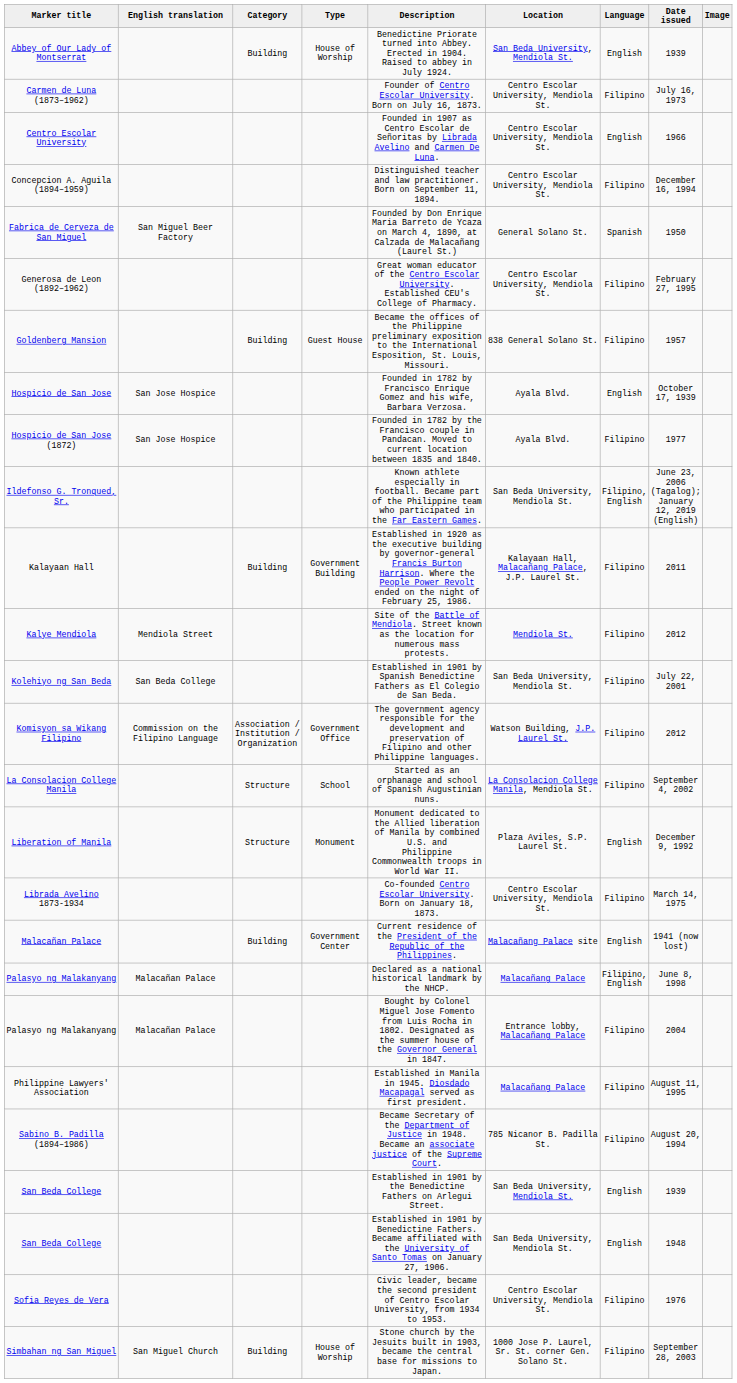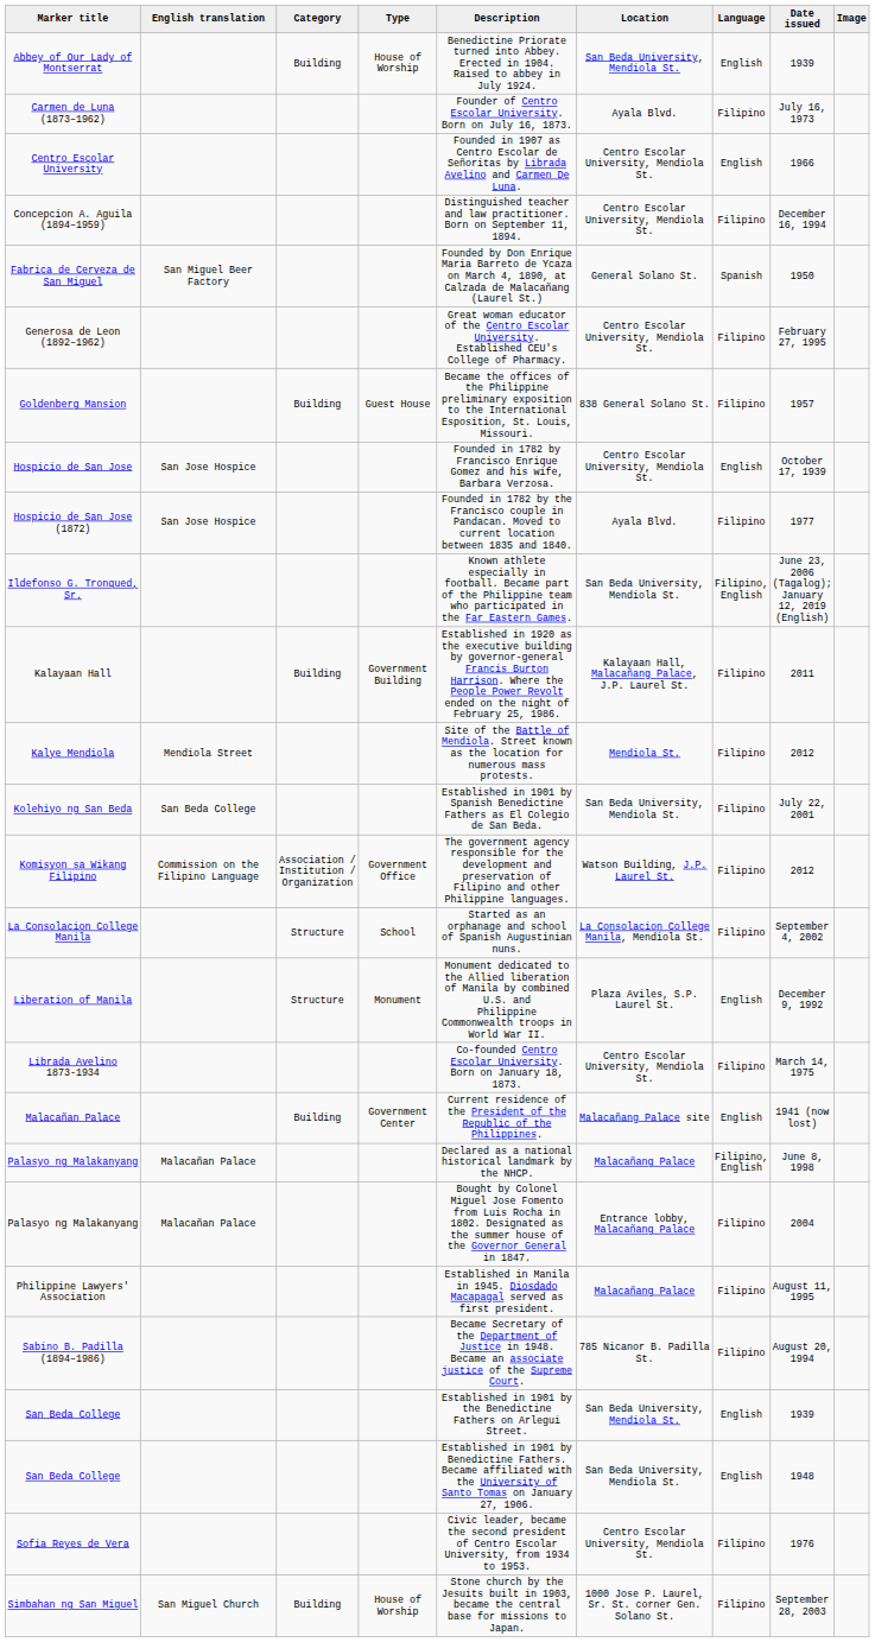 <table class="wikitable" style="width:90%; text-align:center;">
 <tr>
 <th style="width:20%; background:#efefef;">Marker title</th>
 <th style="width:20%; background:#efefef;">English translation</th>
 <th style="width:10%; background:#efefef;">Category</th>
 <th style="width:10%; background:#efefef;">Type</th>
 <th style="width:20%; background:#efefef;">Description</th>
 <th style="width:20%; background:#efefef;">Location</th>
 <th style="width:10%; background:#efefef;">Language</th>
 <th style="width:10%; background:#efefef;">Date issued</th>
 <th style="width:10%; background:#efefef;">Image</th>
 </tr>
 <tr>
 <td><a href='#'>Abbey of Our Lady of Montserrat</a></td>
 <td></td>
 <td>Building</td>
 <td>House of Worship</td>
 <td>Benedictine Priorate turned into Abbey. Erected in 1904. Raised to abbey in July 1924.</td>
 <td><a href='#'>San Beda University</a>, <a href='#'>Mendiola St.</a></td>
 <td>English</td>
 <td>1939</td>
 <td></td>
 </tr>
 <tr>
 <td><a href='#'>Carmen de Luna</a> <br> (1873–1962)</td>
 <td></td>
 <td></td>
 <td></td>
 <td>Founder of <a href='#'>Centro Escolar University</a>. Born on July 16, 1873.</td>
-<td>Centro Escolar University, Mendiola St.</td>
+<td>Ayala Blvd.</td>
 <td>Filipino</td>
 <td>July 16, 1973</td>
 <td></td>
 </tr>
 <tr>
 <td><a href='#'>Centro Escolar University</a></td>
 <td></td>
 <td></td>
 <td></td>
 <td>Founded in 1907 as Centro Escolar de Señoritas by <a href='#'>Librada Avelino</a> and <a href='#'>Carmen De Luna</a>.</td>
 <td>Centro Escolar University, Mendiola St.</td>
 <td>English</td>
 <td>1966</td>
 <td></td>
 </tr>
 <tr>
 <td>Concepcion A. Aguila <br> (1894–1959)</td>
 <td></td>
 <td></td>
 <td></td>
 <td>Distinguished teacher and law practitioner. Born on September 11, 1894.</td>
 <td>Centro Escolar University, Mendiola St.</td>
 <td>Filipino</td>
 <td>December 16, 1994</td>
 <td></td>
 </tr>
 <tr>
 <td><a href='#'>Fabrica de Cerveza de San Miguel</a></td>
 <td>San Miguel Beer Factory</td>
 <td></td>
 <td></td>
 <td>Founded by Don Enrique Maria Barreto de Ycaza on March 4, 1890, at Calzada de Malacañang (Laurel St.)</td>
 <td>General Solano St.</td>
 <td>Spanish</td>
 <td>1950</td>
 <td></td>
 </tr>
 <tr>
 <td>Generosa de Leon <br> (1892–1962)</td>
 <td></td>
 <td></td>
 <td></td>
 <td>Great woman educator of the <a href='#'>Centro Escolar University</a>. Established CEU's College of Pharmacy.</td>
 <td>Centro Escolar University, Mendiola St.</td>
 <td>Filipino</td>
 <td>February 27, 1995</td>
 <td></td>
 </tr>
 <tr>
 <td><a href='#'>Goldenberg Mansion</a></td>
 <td></td>
 <td>Building</td>
 <td>Guest House</td>
 <td>Became the offices of the Philippine preliminary exposition to the International Esposition, St. Louis, Missouri.</td>
 <td>838 General Solano St.</td>
 <td>Filipino</td>
 <td>1957</td>
 <td></td>
 </tr>
 <tr>
 <td><a href='#'>Hospicio de San Jose</a></td>
 <td>San Jose Hospice</td>
 <td></td>
 <td></td>
 <td>Founded in 1782 by Francisco Enrique Gomez and his wife, Barbara Verzosa.</td>
-<td>Ayala Blvd.</td>
+<td>Centro Escolar University, Mendiola St.</td>
 <td>English</td>
 <td>October 17, 1939</td>
 <td></td>
 </tr>
 <tr>
 <td><a href='#'>Hospicio de San Jose</a> (1872)</td>
 <td>San Jose Hospice</td>
 <td></td>
 <td></td>
 <td>Founded in 1782 by the Francisco couple in Pandacan. Moved to current location between 1835 and 1840.</td>
 <td>Ayala Blvd.</td>
 <td>Filipino</td>
 <td>1977</td>
 <td></td>
 </tr>
 <tr>
 <td><a href='#'>Ildefonso G. Tronqued, Sr.</a></td>
 <td></td>
 <td></td>
 <td></td>
 <td>Known athlete especially in football. Became part of the Philippine team who participated in the <a href='#'>Far Eastern Games</a>.</td>
 <td>San Beda University, Mendiola St.</td>
 <td>Filipino, English</td>
 <td>June 23, 2006 (Tagalog); January 12, 2019 (English)</td>
 <td></td>
 </tr>
 <tr>
 <td>Kalayaan Hall</td>
 <td></td>
 <td>Building</td>
 <td>Government Building</td>
 <td>Established in 1920 as the executive building by governor-general <a href='#'>Francis Burton Harrison</a>. Where the <a href='#'>People Power Revolt</a> ended on the night of February 25, 1986.</td>
 <td>Kalayaan Hall, <a href='#'>Malacañang Palace</a>, J.P. Laurel St.</td>
 <td>Filipino</td>
 <td>2011</td>
 <td></td>
 </tr>
 <tr>
 <td><a href='#'>Kalye Mendiola</a></td>
 <td>Mendiola Street</td>
 <td></td>
 <td></td>
 <td>Site of the <a href='#'>Battle of Mendiola</a>. Street known as the location for numerous mass protests.</td>
 <td><a href='#'>Mendiola St.</a></td>
 <td>Filipino</td>
 <td>2012</td>
 <td></td>
 </tr>
 <tr>
 <td><a href='#'>Kolehiyo ng San Beda</a></td>
 <td>San Beda College</td>
 <td></td>
 <td></td>
 <td>Established in 1901 by Spanish Benedictine Fathers as El Colegio de San Beda.</td>
 <td>San Beda University, Mendiola St.</td>
 <td>Filipino</td>
 <td>July 22, 2001</td>
 <td></td>
 </tr>
 <tr>
 <td><a href='#'>Komisyon sa Wikang Filipino</a></td>
 <td>Commission on the Filipino Language</td>
 <td>Association / Institution / Organization</td>
 <td>Government Office</td>
 <td>The government agency responsible for the development and preservation of Filipino and other Philippine languages.</td>
 <td>Watson Building, <a href='#'>J.P. Laurel St.</a></td>
 <td>Filipino</td>
 <td>2012</td>
 <td></td>
 </tr>
 <tr>
 <td><a href='#'>La Consolacion College Manila</a></td>
 <td></td>
 <td>Structure</td>
 <td>School</td>
 <td>Started as an orphanage and school of Spanish Augustinian nuns.</td>
 <td><a href='#'>La Consolacion College Manila</a>, Mendiola St.</td>
 <td>Filipino</td>
 <td>September 4, 2002</td>
 <td></td>
 </tr>
 <tr>
 <td><a href='#'>Liberation of Manila</a></td>
 <td></td>
 <td>Structure</td>
 <td>Monument</td>
 <td>Monument dedicated to the Allied liberation of Manila by combined U.S. and<br>Philippine Commonwealth troops in World War II.</td>
 <td>Plaza Aviles, S.P. Laurel St.</td>
 <td>English</td>
 <td>December 9, 1992</td>
 <td></td>
 </tr>
 <tr>
 <td><a href='#'>Librada Avelino</a><br>1873-1934</td>
 <td></td>
 <td></td>
 <td></td>
 <td>Co-founded <a href='#'>Centro Escolar University</a>. Born on January 18, 1873.</td>
 <td>Centro Escolar University, Mendiola St.</td>
 <td>Filipino</td>
 <td>March 14, 1975</td>
 <td></td>
 </tr>
 <tr>
 <td><a href='#'>Malacañan Palace</a></td>
 <td></td>
 <td>Building</td>
 <td>Government Center</td>
 <td>Current residence of the <a href='#'>President of the Republic of the Philippines</a>.</td>
 <td><a href='#'>Malacañang Palace</a> site</td>
 <td>English</td>
 <td>1941 (now lost)</td>
 <td></td>
 </tr>
 <tr>
 <td><a href='#'>Palasyo ng Malakanyang</a></td>
 <td>Malacañan Palace</td>
 <td></td>
 <td></td>
 <td>Declared as a national historical landmark by the NHCP.</td>
 <td><a href='#'>Malacañang Palace</a></td>
 <td>Filipino, English</td>
 <td>June 8, 1998</td>
 <td></td>
 </tr>
 <tr>
 <td>Palasyo ng Malakanyang</td>
 <td>Malacañan Palace</td>
 <td></td>
 <td></td>
 <td>Bought by Colonel Miguel Jose Fomento from Luis Rocha in 1802. Designated as the summer house of the <a href='#'>Governor General</a> in 1847.</td>
 <td>Entrance lobby, <a href='#'>Malacañang Palace</a></td>
 <td>Filipino</td>
 <td>2004</td>
 <td></td>
 </tr>
 <tr>
 <td>Philippine Lawyers' Association</td>
 <td></td>
 <td></td>
 <td></td>
 <td>Established in Manila in 1945. <a href='#'>Diosdado Macapagal</a> served as first president.</td>
 <td><a href='#'>Malacañang Palace</a></td>
 <td>Filipino</td>
 <td>August 11, 1995</td>
 <td></td>
 </tr>
 <tr>
 <td><a href='#'>Sabino B. Padilla</a><br>(1894–1986)</td>
 <td></td>
 <td></td>
 <td></td>
 <td>Became Secretary of the <a href='#'>Department of Justice</a> in 1948. Became an <a href='#'>associate justice</a> of the <a href='#'>Supreme Court</a>.</td>
 <td>785 Nicanor B. Padilla St.</td>
 <td>Filipino</td>
 <td>August 20, 1994</td>
 <td></td>
 </tr>
 <tr>
 <td><a href='#'>San Beda College</a></td>
 <td></td>
 <td></td>
 <td></td>
 <td>Established in 1901 by the Benedictine Fathers on Arlegui Street.</td>
 <td>San Beda University, <a href='#'>Mendiola St.</a></td>
 <td>English</td>
 <td>1939</td>
 <td></td>
 </tr>
 <tr>
 <td><a href='#'>San Beda College</a></td>
 <td></td>
 <td></td>
 <td></td>
 <td>Established in 1901 by Benedictine Fathers. Became affiliated with the <a href='#'>University of Santo Tomas</a> on January 27, 1906.</td>
 <td>San Beda University, Mendiola St.</td>
 <td>English</td>
 <td>1948</td>
 <td></td>
 </tr>
 <tr>
 <td><a href='#'>Sofia Reyes de Vera</a></td>
 <td></td>
 <td></td>
 <td></td>
 <td>Civic leader, became the second president of Centro Escolar University, from 1934 to 1953.</td>
 <td>Centro Escolar University, Mendiola St.</td>
 <td>Filipino</td>
 <td>1976</td>
 <td></td>
 </tr>
 <tr>
 <td><a href='#'>Simbahan ng San Miguel</a></td>
 <td>San Miguel Church</td>
 <td>Building</td>
 <td>House of Worship</td>
 <td>Stone church by the Jesuits built in 1903, became the central base for missions to Japan.</td>
 <td>1000 Jose P. Laurel, Sr. St. corner Gen. Solano St.</td>
 <td>Filipino</td>
 <td>September 28, 2003</td>
 <td></td>
 </tr>
 </table>
